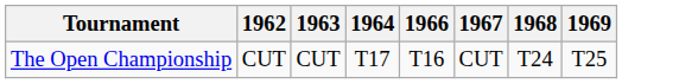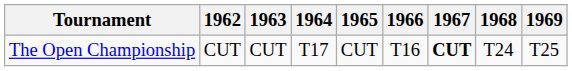 <table class="wikitable" style="font-size:95%;text-align:center;">
 <tr>
 <th>Tournament</th>
 <th>1962</th>
 <th>1963</th>
 <th>1964</th>
+<th>1965</th>
 <th>1966</th>
 <th>1967</th>
 <th>1968</th>
 <th>1969</th>
 </tr>
 <tr>
 <td align=left><a href='#'>The Open Championship</a></td>
 <td>CUT</td>
 <td>CUT</td>
 <td>T17</td>
+<td>CUT</td>
 <td>T16</td>
-<td>CUT</td>
+<td><strong>CUT</strong></td>
 <td>T24</td>
 <td>T25</td>
 </tr>
 </table>
